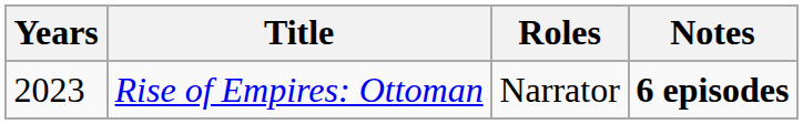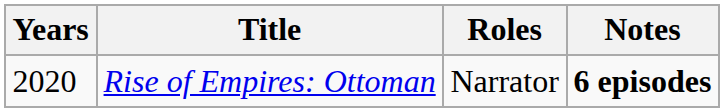 <table class="wikitable" style="font-size: 100%;">
 <tr>
 <th>Years</th>
 <th>Title</th>
 <th>Roles</th>
 <th>Notes</th>
 </tr>
 <tr>
-<td>2023</td>
+<td>2020</td>
 <td><em><a href='#'>Rise of Empires: Ottoman</a></em></td>
 <td>Narrator</td>
 <td><strong>6 episodes</strong></td>
 </tr>
 </table>
